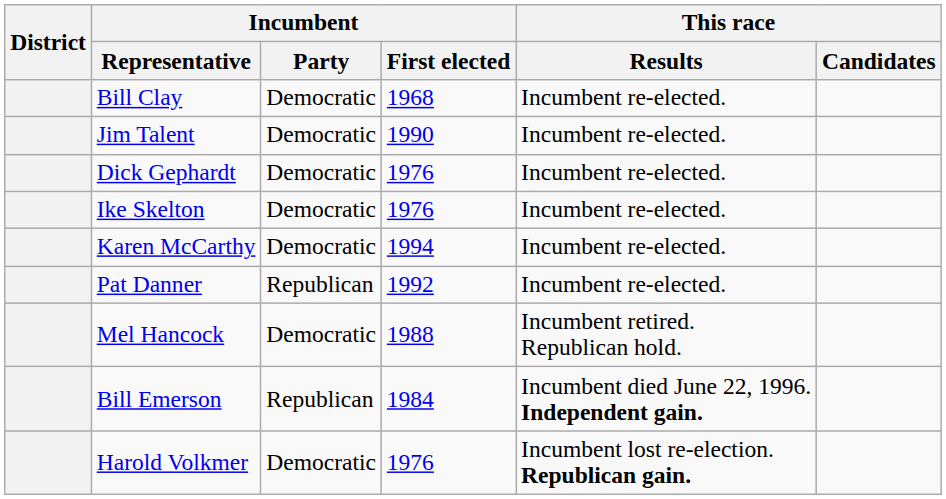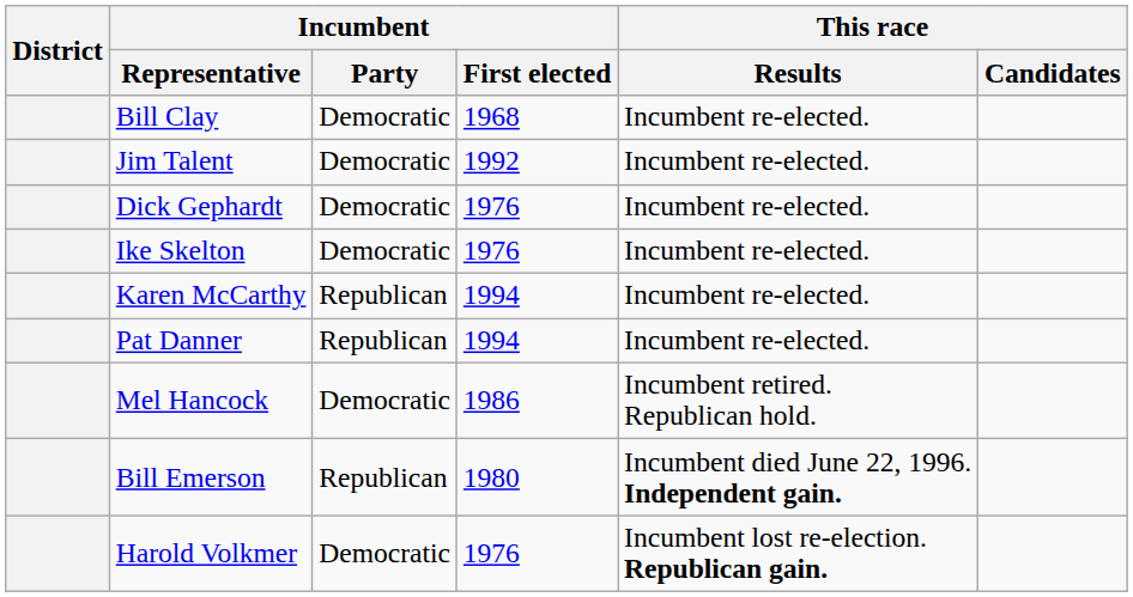 <table class=wikitable>
 <tr>
 <th rowspan=2>District</th>
 <th colspan=3>Incumbent</th>
 <th colspan=2>This race</th>
 </tr>
 <tr>
 <th>Representative</th>
 <th>Party</th>
 <th>First elected</th>
 <th>Results</th>
 <th>Candidates</th>
 </tr>
 <tr>
 <th></th>
 <td><a href='#'>Bill Clay</a></td>
 <td>Democratic</td>
 <td><a href='#'>1968</a></td>
 <td>Incumbent re-elected.</td>
 <td nowrap></td>
 </tr>
 <tr>
 <th></th>
 <td><a href='#'>Jim Talent</a></td>
 <td>Democratic</td>
-<td><a href='#'>1990</a></td>
+<td><a href='#'>1992</a></td>
 <td>Incumbent re-elected.</td>
 <td nowrap></td>
 </tr>
 <tr>
 <th></th>
 <td><a href='#'>Dick Gephardt</a></td>
 <td>Democratic</td>
 <td><a href='#'>1976</a></td>
 <td>Incumbent re-elected.</td>
 <td nowrap></td>
 </tr>
 <tr>
 <th></th>
 <td><a href='#'>Ike Skelton</a></td>
 <td>Democratic</td>
 <td><a href='#'>1976</a></td>
 <td>Incumbent re-elected.</td>
 <td nowrap></td>
 </tr>
 <tr>
 <th></th>
 <td><a href='#'>Karen McCarthy</a></td>
-<td>Democratic</td>
+<td>Republican</td>
 <td><a href='#'>1994</a></td>
 <td>Incumbent re-elected.</td>
 <td nowrap></td>
 </tr>
 <tr>
 <th></th>
 <td><a href='#'>Pat Danner</a></td>
 <td>Republican</td>
-<td><a href='#'>1992</a></td>
+<td><a href='#'>1994</a></td>
 <td>Incumbent re-elected.</td>
 <td nowrap></td>
 </tr>
 <tr>
 <th></th>
 <td><a href='#'>Mel Hancock</a></td>
 <td>Democratic</td>
-<td><a href='#'>1988</a></td>
+<td><a href='#'>1986</a></td>
 <td>Incumbent retired.<br>Republican hold.</td>
 <td nowrap></td>
 </tr>
 <tr>
 <th></th>
 <td><a href='#'>Bill Emerson</a></td>
 <td>Republican</td>
-<td><a href='#'>1984</a></td>
+<td><a href='#'>1980</a></td>
 <td>Incumbent died June 22, 1996.<br><strong>Independent gain.</strong></td>
 <td nowrap></td>
 </tr>
 <tr>
 <th></th>
 <td><a href='#'>Harold Volkmer</a></td>
 <td>Democratic</td>
 <td><a href='#'>1976</a></td>
 <td>Incumbent lost re-election.<br><strong>Republican gain.</strong></td>
 <td nowrap></td>
 </tr>
 </table>
